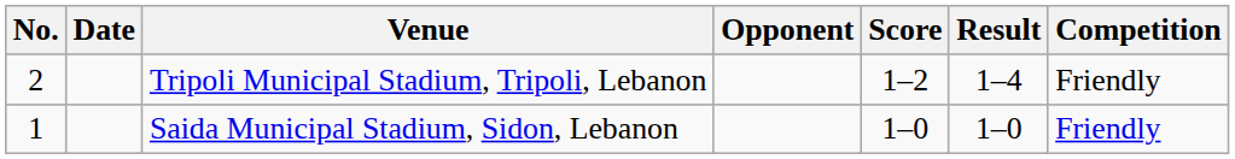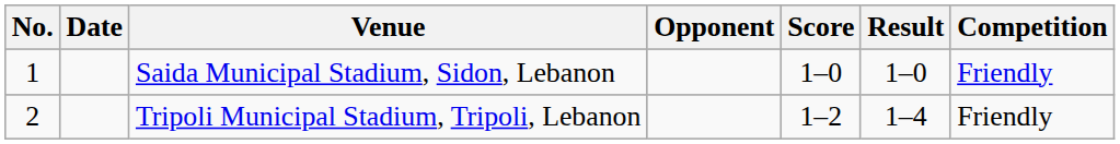 <table class="wikitable sortable">
 <tr>
 <th scope="col">No.</th>
 <th scope="col">Date</th>
 <th scope="col">Venue</th>
 <th scope="col">Opponent</th>
 <th scope="col">Score</th>
 <th scope="col">Result</th>
 <th scope="col">Competition</th>
 </tr>
 <tr>
+<td style="text-align:center">1</td>
+<td></td>
+<td><a href='#'>Saida Municipal Stadium</a>, <a href='#'>Sidon</a>, Lebanon</td>
+<td></td>
+<td style="text-align:center">1–0</td>
+<td style="text-align:center">1–0</td>
+<td><a href='#'>Friendly</a></td>
+</tr>
+<tr>
 <td style="text-align:center">2</td>
 <td></td>
 <td><a href='#'>Tripoli Municipal Stadium</a>, <a href='#'>Tripoli</a>, Lebanon</td>
 <td></td>
 <td style="text-align:center">1–2</td>
 <td style="text-align:center">1–4</td>
 <td>Friendly</td>
 </tr>
-<tr>
-<td style="text-align:center">1</td>
-<td></td>
-<td><a href='#'>Saida Municipal Stadium</a>, <a href='#'>Sidon</a>, Lebanon</td>
-<td></td>
-<td style="text-align:center">1–0</td>
-<td style="text-align:center">1–0</td>
-<td><a href='#'>Friendly</a></td>
-</tr>
 </table>
